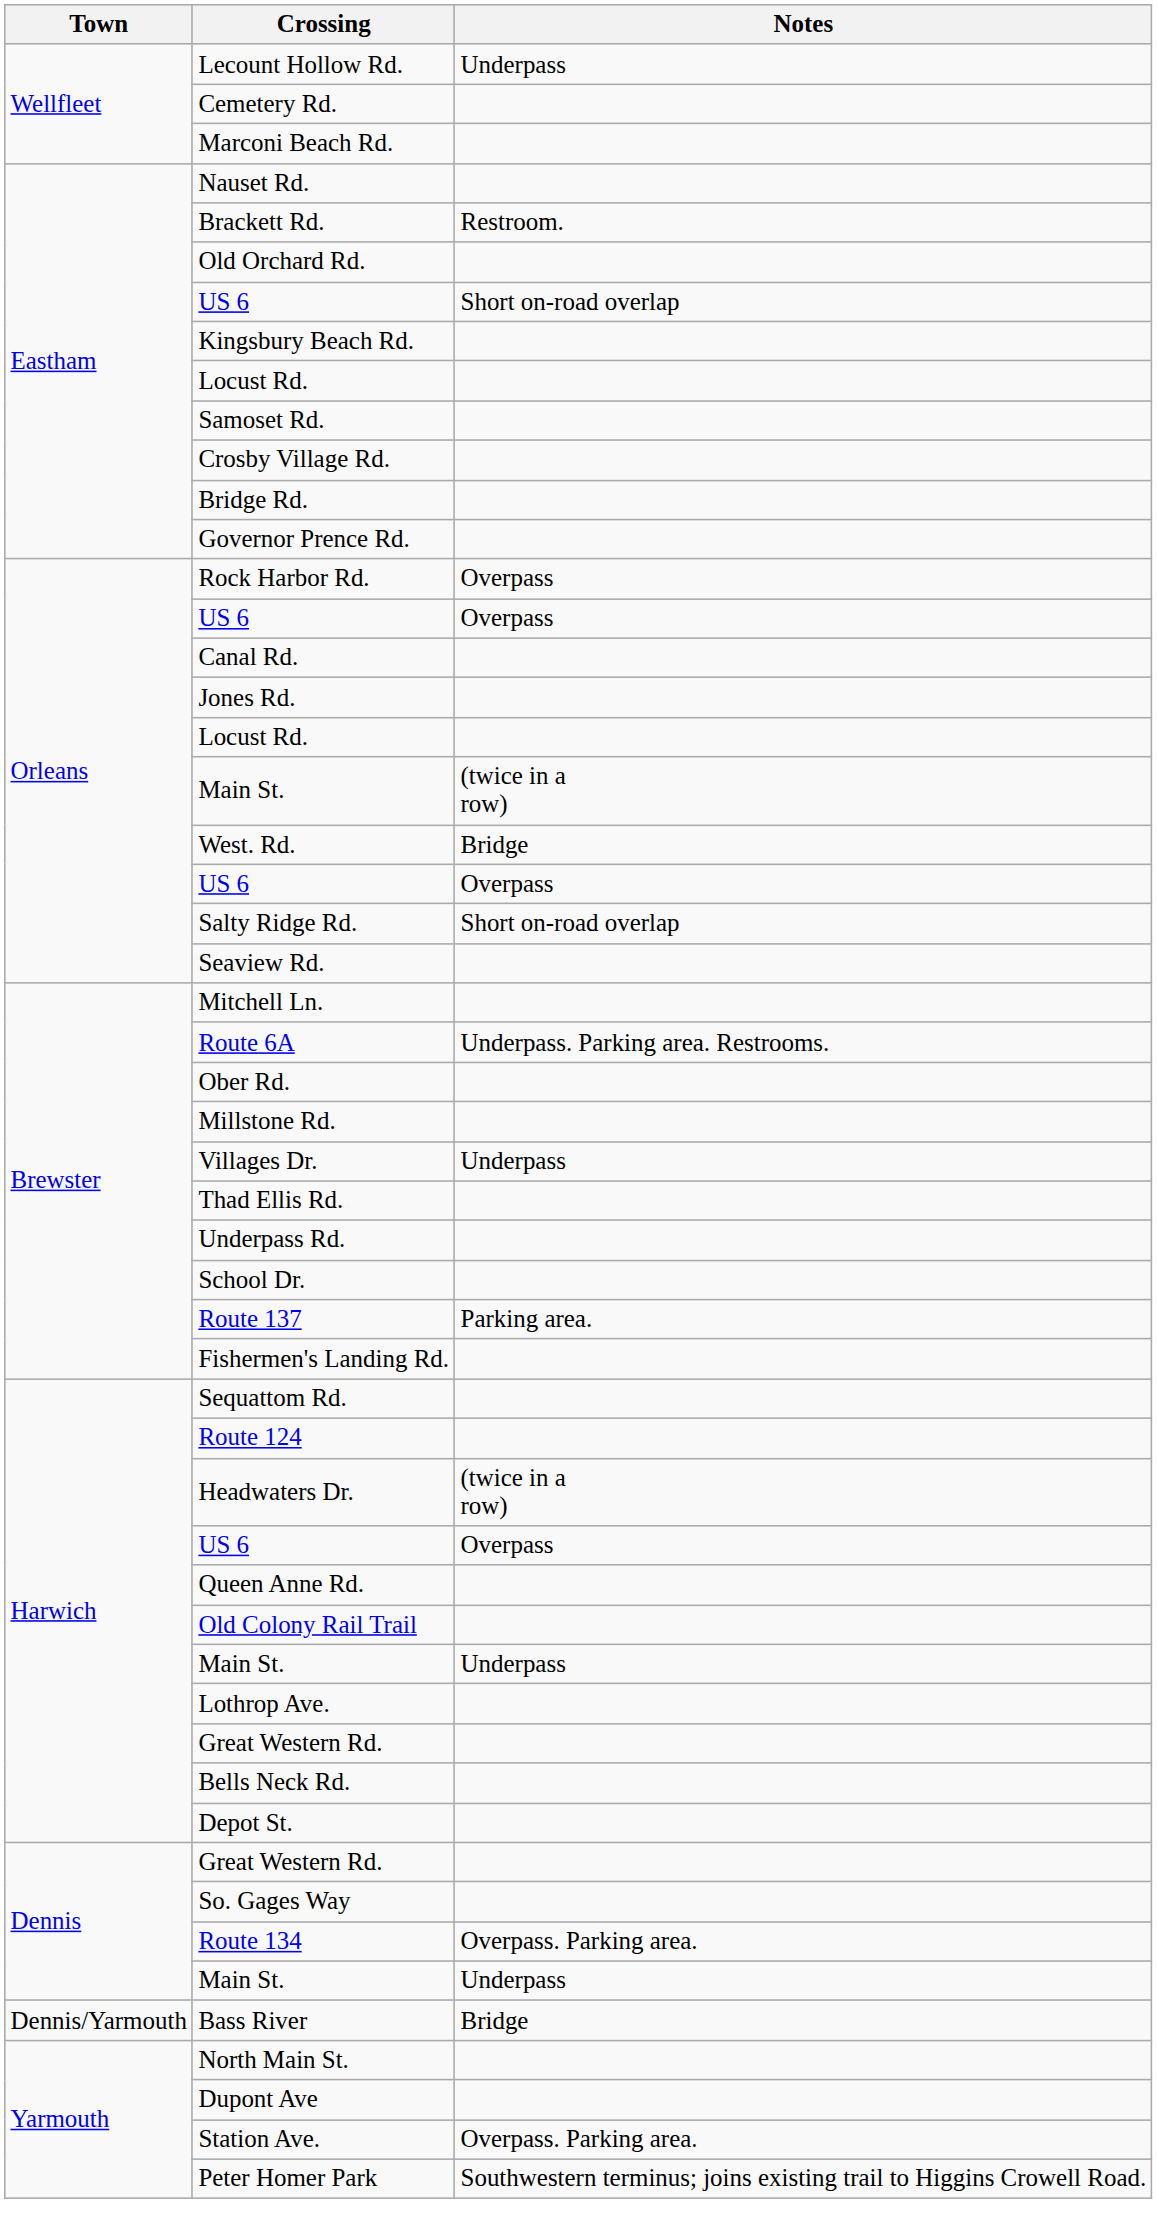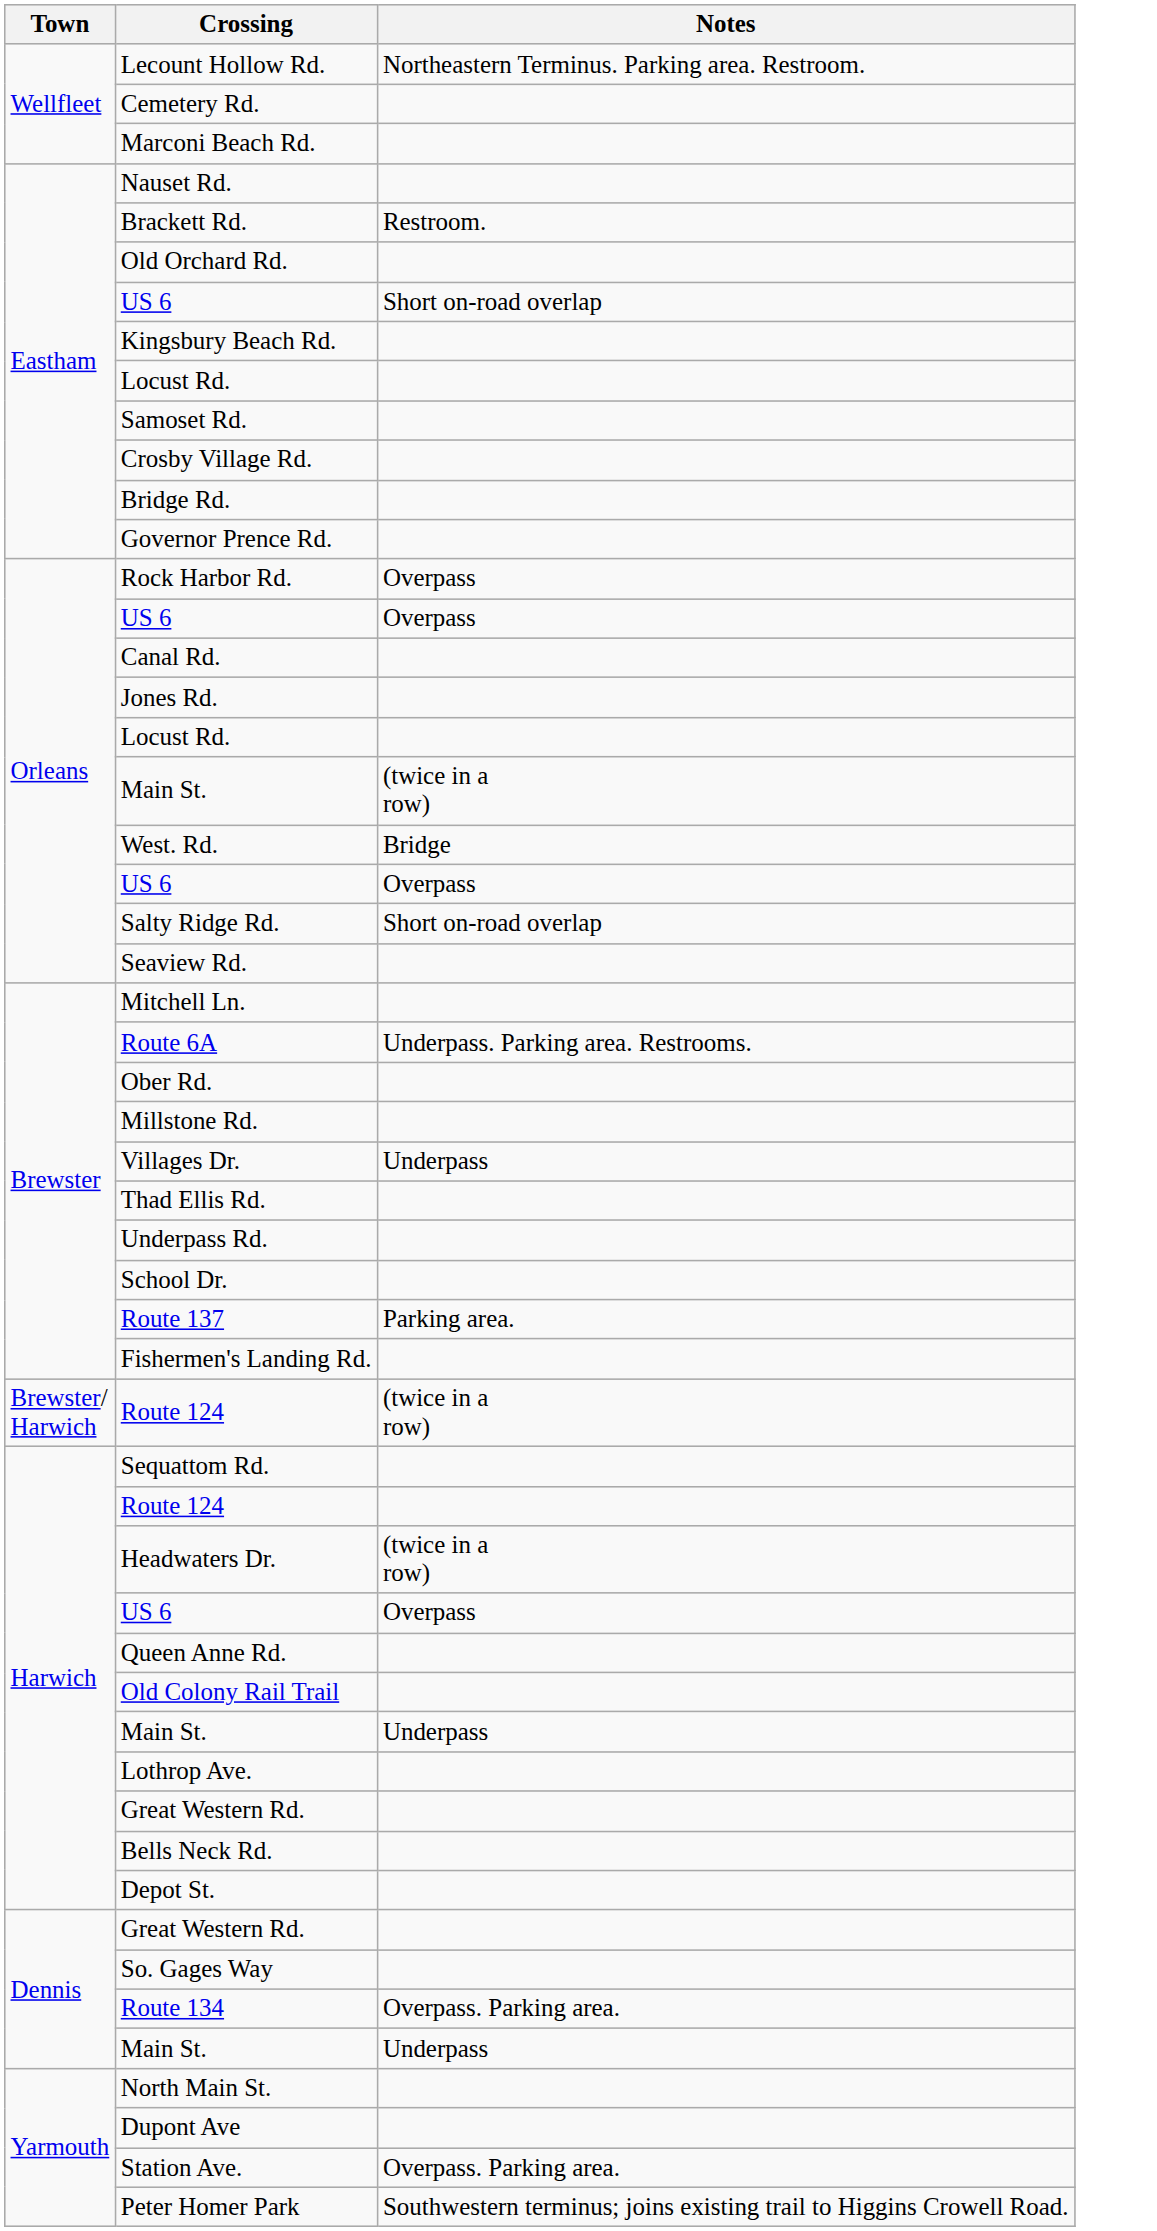 <table class="wikitable">
 <tr>
 <th>Town</th>
 <th>Crossing</th>
 <th>Notes</th>
 </tr>
 <tr>
 <td rowspan="3"><a href='#'>Wellfleet</a></td>
 <td>Lecount Hollow Rd.</td>
-<td>Underpass</td>
+<td>Northeastern Terminus. Parking area. Restroom.</td>
 </tr>
 <tr>
 <td>Cemetery Rd.</td>
 <td></td>
 </tr>
 <tr>
 <td>Marconi Beach Rd.</td>
 <td></td>
 </tr>
 <tr>
 <td rowspan="10"><a href='#'>Eastham</a></td>
 <td>Nauset Rd.</td>
 <td></td>
 </tr>
 <tr>
 <td>Brackett Rd.</td>
 <td>Restroom.</td>
 </tr>
 <tr>
 <td>Old Orchard Rd.</td>
 <td></td>
 </tr>
 <tr>
 <td> <a href='#'>US 6</a></td>
 <td>Short on-road overlap</td>
 </tr>
 <tr>
 <td>Kingsbury Beach Rd.</td>
 <td></td>
 </tr>
 <tr>
 <td>Locust Rd.</td>
 <td></td>
 </tr>
 <tr>
 <td>Samoset Rd.</td>
 <td></td>
 </tr>
 <tr>
 <td>Crosby Village Rd.</td>
 <td></td>
 </tr>
 <tr>
 <td>Bridge Rd.</td>
 <td></td>
 </tr>
 <tr>
 <td>Governor Prence Rd.</td>
 <td></td>
 </tr>
 <tr>
 <td rowspan="10"><a href='#'>Orleans</a></td>
 <td>Rock Harbor Rd.</td>
 <td>Overpass</td>
 </tr>
 <tr>
 <td> <a href='#'>US 6</a></td>
 <td>Overpass</td>
 </tr>
 <tr>
 <td>Canal Rd.</td>
 <td></td>
 </tr>
 <tr>
 <td>Jones Rd.</td>
 <td></td>
 </tr>
 <tr>
 <td>Locust Rd.</td>
 <td></td>
 </tr>
 <tr>
 <td>Main St.</td>
 <td>(twice in a<br>row)</td>
 </tr>
 <tr>
 <td>West. Rd.</td>
 <td>Bridge</td>
 </tr>
 <tr>
 <td> <a href='#'>US 6</a></td>
 <td>Overpass</td>
 </tr>
 <tr>
 <td>Salty Ridge Rd.</td>
 <td>Short on-road overlap</td>
 </tr>
 <tr>
 <td>Seaview Rd.</td>
 <td></td>
 </tr>
 <tr>
 <td rowspan="10"><a href='#'>Brewster</a></td>
 <td>Mitchell Ln.</td>
 <td></td>
 </tr>
 <tr>
 <td> <a href='#'>Route 6A</a></td>
 <td>Underpass. Parking area. Restrooms.</td>
 </tr>
 <tr>
 <td>Ober Rd.</td>
 <td></td>
 </tr>
 <tr>
 <td>Millstone Rd.</td>
 <td></td>
 </tr>
 <tr>
 <td>Villages Dr.</td>
 <td>Underpass</td>
 </tr>
 <tr>
 <td>Thad Ellis Rd.</td>
 <td></td>
 </tr>
 <tr>
 <td>Underpass Rd.</td>
 <td></td>
 </tr>
 <tr>
 <td>School Dr.</td>
 <td></td>
 </tr>
 <tr>
 <td> <a href='#'>Route 137</a></td>
 <td>Parking area.</td>
 </tr>
 <tr>
 <td>Fishermen's Landing Rd.</td>
 <td></td>
 </tr>
 <tr>
+<td><a href='#'>Brewster</a>/<br><a href='#'>Harwich</a></td>
+<td> <a href='#'>Route 124</a></td>
+<td>(twice in a<br>row)</td>
+</tr>
+<tr>
 <td rowspan="11"><a href='#'>Harwich</a></td>
 <td>Sequattom Rd.</td>
 <td></td>
 </tr>
 <tr>
 <td> <a href='#'>Route 124</a></td>
 <td></td>
 </tr>
 <tr>
 <td>Headwaters Dr.</td>
 <td>(twice in a<br>row)</td>
 </tr>
 <tr>
 <td> <a href='#'>US 6</a></td>
 <td>Overpass</td>
 </tr>
 <tr>
 <td>Queen Anne Rd.</td>
 <td></td>
 </tr>
 <tr>
 <td> <a href='#'>Old Colony Rail Trail</a></td>
 <td></td>
 </tr>
 <tr>
 <td>Main St.</td>
 <td>Underpass</td>
 </tr>
 <tr>
 <td>Lothrop Ave.</td>
 <td></td>
 </tr>
 <tr>
 <td>Great Western Rd.</td>
 <td></td>
 </tr>
 <tr>
 <td>Bells Neck Rd.</td>
 <td></td>
 </tr>
 <tr>
 <td>Depot St.</td>
 <td></td>
 </tr>
 <tr>
 <td rowspan="4"><a href='#'>Dennis</a></td>
 <td>Great Western Rd.</td>
 <td></td>
 </tr>
 <tr>
 <td>So. Gages Way</td>
 <td></td>
 </tr>
 <tr>
 <td> <a href='#'>Route 134</a></td>
 <td>Overpass. Parking area.</td>
 </tr>
 <tr>
 <td>Main St.</td>
 <td>Underpass</td>
 </tr>
 <tr>
-<td>Dennis/Yarmouth</td>
-<td>Bass River</td>
-<td>Bridge</td>
-</tr>
-<tr>
 <td rowspan="4"><a href='#'>Yarmouth</a></td>
 <td>North Main St.</td>
 <td></td>
 </tr>
 <tr>
 <td>Dupont Ave</td>
 <td></td>
 </tr>
 <tr>
 <td>Station Ave.</td>
 <td>Overpass. Parking area.</td>
 </tr>
 <tr>
 <td>Peter Homer Park</td>
 <td>Southwestern terminus; joins existing trail to Higgins Crowell Road.</td>
 </tr>
 </table>
